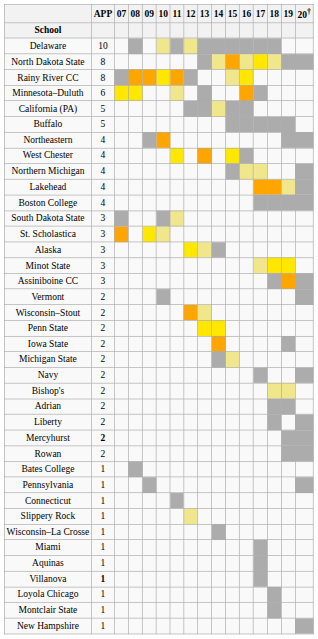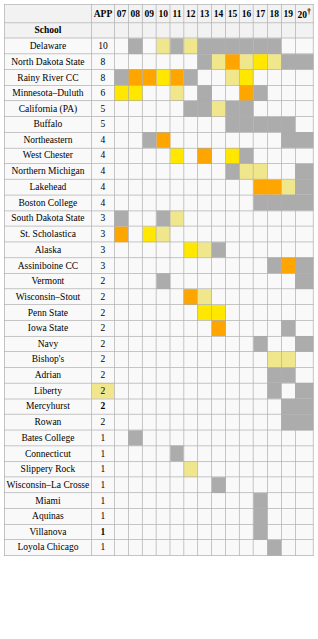 <table class="wikitable sortable" style="font-size:90%; text-align: center;">
 <tr>
 <th></th>
 <th>APP</th>
 <th>07</th>
 <th>08</th>
 <th>09</th>
 <th>10</th>
 <th>11</th>
 <th>12</th>
 <th>13</th>
 <th>14</th>
 <th>15</th>
 <th>16</th>
 <th>17</th>
 <th>18</th>
 <th>19</th>
 <th>20<sup>†</sup></th>
 </tr>
 <tr valign="bottom">
 <th>School</th>
 <th></th>
 <th></th>
 <th></th>
 <th></th>
 <th></th>
 <th></th>
 <th></th>
 <th></th>
 <th></th>
 <th></th>
 <th></th>
 <th></th>
 <th></th>
 <th></th>
 <th></th>
 </tr>
 <tr>
 <td>Delaware</td>
 <td>10</td>
 <td></td>
 <td style="background:#ACACAC"></td>
 <td></td>
 <td style="background:#F0E68C"></td>
 <td style="background:#ACACAC"></td>
 <td style="background:#F0E68C"></td>
 <td style="background:#ACACAC"></td>
 <td style="background:#ACACAC"></td>
 <td style="background:#ACACAC"></td>
 <td style="background:#ACACAC"></td>
 <td style="background:#ACACAC"></td>
 <td style="background:#ACACAC"></td>
 <td></td>
 <td></td>
 </tr>
 <tr>
 <td>North Dakota State</td>
 <td>8</td>
 <td></td>
 <td></td>
 <td></td>
 <td></td>
 <td></td>
 <td></td>
 <td style="background:#ACACAC"></td>
 <td style="background:#F0E68C"></td>
 <td style="background:#FFA500"><strong></strong></td>
 <td style="background:#F0E68C"></td>
 <td style="background:#FFE700"></td>
 <td style="background:#F0E68C"></td>
 <td style="background:#ACACAC"></td>
 <td style="background:#ACACAC"></td>
 </tr>
 <tr>
 <td>Rainy River CC</td>
 <td>8</td>
 <td style="background:#ACACAC"></td>
 <td style="background:#FFA500"><strong></strong></td>
 <td style="background:#FFA500"><strong></strong></td>
 <td style="background:#FFE700"></td>
 <td style="background:#FFA500"><strong></strong></td>
 <td style="background:#ACACAC"></td>
 <td></td>
 <td></td>
 <td style="background:#F0E68C"></td>
 <td style="background:#FFE700"></td>
 <td></td>
 <td></td>
 <td></td>
 <td></td>
 </tr>
 <tr>
 <td>Minnesota–Duluth</td>
 <td>6</td>
 <td style="background:#FFE700"></td>
 <td style="background:#FFE700"></td>
 <td></td>
 <td></td>
 <td style="background:#F0E68C"></td>
 <td></td>
 <td style="background:#ACACAC"></td>
 <td></td>
 <td></td>
 <td style="background:#FFA500"><strong></strong></td>
 <td style="background:#ACACAC"></td>
 <td></td>
 <td></td>
 <td></td>
 </tr>
 <tr>
 <td>California (PA)</td>
 <td>5</td>
 <td></td>
 <td></td>
 <td></td>
 <td></td>
 <td></td>
 <td style="background:#ACACAC"></td>
 <td style="background:#ACACAC"></td>
 <td style="background:#F0E68C"></td>
 <td style="background:#ACACAC"></td>
 <td style="background:#ACACAC"></td>
 <td></td>
 <td></td>
 <td></td>
 <td></td>
 </tr>
 <tr>
 <td>Buffalo</td>
 <td>5</td>
 <td></td>
 <td></td>
 <td></td>
 <td></td>
 <td></td>
 <td></td>
 <td></td>
 <td></td>
 <td style="background:#ACACAC"></td>
 <td style="background:#ACACAC"></td>
 <td style="background:#ACACAC"></td>
 <td style="background:#ACACAC"></td>
 <td style="background:#ACACAC"></td>
 <td></td>
 </tr>
 <tr>
 <td>Northeastern</td>
 <td>4</td>
 <td></td>
 <td></td>
 <td style="background:#ACACAC"></td>
 <td style="background:#FFA500"><strong></strong></td>
 <td></td>
 <td></td>
 <td></td>
 <td></td>
 <td></td>
 <td></td>
 <td></td>
 <td></td>
 <td style="background:#ACACAC"></td>
 <td style="background:#ACACAC"></td>
 </tr>
 <tr>
 <td>West Chester</td>
 <td>4</td>
 <td></td>
 <td></td>
 <td></td>
 <td></td>
 <td style="background:#FFE700"></td>
 <td></td>
 <td style="background:#FFA500"><strong></strong></td>
 <td></td>
 <td style="background:#FFE700"></td>
 <td style="background:#ACACAC"></td>
 <td></td>
 <td></td>
 <td></td>
 <td></td>
 </tr>
 <tr>
 <td>Northern Michigan</td>
 <td>4</td>
 <td></td>
 <td></td>
 <td></td>
 <td></td>
 <td></td>
 <td></td>
 <td></td>
 <td></td>
 <td style="background:#ACACAC"></td>
 <td style="background:#F0E68C"></td>
 <td style="background:#F0E68C"></td>
 <td></td>
 <td></td>
 <td style="background:#ACACAC"></td>
 </tr>
 <tr>
 <td>Lakehead</td>
 <td>4</td>
 <td></td>
 <td></td>
 <td></td>
 <td></td>
 <td></td>
 <td></td>
 <td></td>
 <td></td>
 <td></td>
 <td></td>
 <td style="background:#FFA500"><strong></strong></td>
 <td style="background:#FFA500"><strong></strong></td>
 <td style="background:#F0E68C"></td>
 <td style="background:#ACACAC"></td>
 </tr>
 <tr>
 <td>Boston College</td>
 <td>4</td>
 <td></td>
 <td></td>
 <td></td>
 <td></td>
 <td></td>
 <td></td>
 <td></td>
 <td></td>
 <td></td>
 <td></td>
 <td style="background:#ACACAC"></td>
 <td style="background:#ACACAC"></td>
 <td style="background:#ACACAC"></td>
 <td style="background:#ACACAC"></td>
 </tr>
 <tr>
 <td>South Dakota State</td>
 <td>3</td>
 <td style="background:#ACACAC"></td>
 <td></td>
 <td></td>
 <td style="background:#ACACAC"></td>
 <td style="background:#F0E68C"></td>
 <td></td>
 <td></td>
 <td></td>
 <td></td>
 <td></td>
 <td></td>
 <td></td>
 <td></td>
 <td></td>
 </tr>
 <tr>
 <td>St. Scholastica</td>
 <td>3</td>
 <td style="background:#FFA500"><strong></strong></td>
 <td></td>
 <td style="background:#FFE700"></td>
 <td style="background:#F0E68C"></td>
 <td></td>
 <td></td>
 <td></td>
 <td></td>
 <td></td>
 <td></td>
 <td></td>
 <td></td>
 <td></td>
 <td></td>
 </tr>
 <tr>
 <td>Alaska</td>
 <td>3</td>
 <td></td>
 <td></td>
 <td></td>
 <td></td>
 <td></td>
 <td style="background:#FFE700"></td>
 <td style="background:#F0E68C"></td>
 <td style="background:#ACACAC"></td>
 <td></td>
 <td></td>
 <td></td>
 <td></td>
 <td></td>
 <td></td>
 </tr>
 <tr>
-<td>Minot State</td>
-<td>3</td>
-<td></td>
-<td></td>
-<td></td>
-<td></td>
-<td></td>
-<td></td>
-<td></td>
-<td></td>
-<td></td>
-<td></td>
-<td style="background:#F0E68C"></td>
-<td style="background:#FFE700"></td>
-<td style="background:#FFE700"></td>
-<td></td>
-</tr>
-<tr>
 <td>Assiniboine CC</td>
 <td>3</td>
 <td></td>
 <td></td>
 <td></td>
 <td></td>
 <td></td>
 <td></td>
 <td></td>
 <td></td>
 <td></td>
 <td></td>
 <td></td>
 <td style="background:#ACACAC"></td>
 <td style="background:#FFA500"><strong></strong></td>
 <td style="background:#ACACAC"></td>
 </tr>
 <tr>
 <td>Vermont</td>
 <td>2</td>
 <td></td>
 <td></td>
 <td></td>
 <td style="background:#ACACAC"></td>
 <td></td>
 <td></td>
 <td></td>
 <td></td>
 <td></td>
 <td></td>
 <td></td>
 <td></td>
 <td></td>
 <td style="background:#ACACAC"></td>
 </tr>
 <tr>
 <td>Wisconsin–Stout</td>
 <td>2</td>
 <td></td>
 <td></td>
 <td></td>
 <td></td>
 <td></td>
 <td style="background:#FFA500"><strong></strong></td>
 <td style="background:#F0E68C"></td>
 <td></td>
 <td></td>
 <td></td>
 <td></td>
 <td></td>
 <td></td>
 <td></td>
 </tr>
 <tr>
 <td>Penn State</td>
 <td>2</td>
 <td></td>
 <td></td>
 <td></td>
 <td></td>
 <td></td>
 <td></td>
 <td style="background:#FFE700"></td>
 <td style="background:#FFE700"></td>
 <td></td>
 <td></td>
 <td></td>
 <td></td>
 <td></td>
 <td></td>
 </tr>
 <tr>
 <td>Iowa State</td>
 <td>2</td>
 <td></td>
 <td></td>
 <td></td>
 <td></td>
 <td></td>
 <td></td>
 <td></td>
 <td style="background:#FFA500"><strong></strong></td>
 <td></td>
 <td></td>
 <td></td>
 <td></td>
 <td style="background:#ACACAC"></td>
 <td></td>
 </tr>
 <tr>
-<td>Michigan State</td>
-<td>2</td>
-<td></td>
-<td></td>
-<td></td>
-<td></td>
-<td></td>
-<td></td>
-<td></td>
-<td style="background:#ACACAC"></td>
-<td style="background:#F0E68C"></td>
-<td></td>
-<td></td>
-<td></td>
-<td></td>
-<td></td>
-</tr>
-<tr>
 <td>Navy</td>
 <td>2</td>
 <td></td>
 <td></td>
 <td></td>
 <td></td>
 <td></td>
 <td></td>
 <td></td>
 <td></td>
 <td></td>
 <td></td>
 <td style="background:#ACACAC"></td>
 <td></td>
 <td></td>
 <td style="background:#ACACAC"></td>
 </tr>
 <tr>
 <td>Bishop's</td>
 <td>2</td>
 <td></td>
 <td></td>
 <td></td>
 <td></td>
 <td></td>
 <td></td>
 <td></td>
 <td></td>
 <td></td>
 <td></td>
 <td></td>
 <td style="background:#F0E68C"></td>
 <td style="background:#F0E68C"></td>
 <td></td>
 </tr>
 <tr>
 <td>Adrian</td>
 <td>2</td>
 <td></td>
 <td></td>
 <td></td>
 <td></td>
 <td></td>
 <td></td>
 <td></td>
 <td></td>
 <td></td>
 <td></td>
 <td></td>
 <td style="background:#ACACAC"></td>
 <td style="background:#ACACAC"></td>
 <td></td>
 </tr>
 <tr>
 <td>Liberty</td>
-<td>2</td>
+<td style="background: khaki;">2</td>
 <td></td>
 <td></td>
 <td></td>
 <td></td>
 <td></td>
 <td></td>
 <td></td>
 <td></td>
 <td></td>
 <td></td>
 <td></td>
 <td style="background:#ACACAC"></td>
 <td></td>
 <td style="background:#ACACAC"></td>
 </tr>
 <tr>
 <td>Mercyhurst</td>
 <td><strong>2</strong></td>
 <td></td>
 <td></td>
 <td></td>
 <td></td>
 <td></td>
 <td></td>
 <td></td>
 <td></td>
 <td></td>
 <td></td>
 <td></td>
 <td></td>
 <td style="background:#ACACAC"></td>
 <td style="background:#ACACAC"></td>
 </tr>
 <tr>
 <td>Rowan</td>
 <td>2</td>
 <td></td>
 <td></td>
 <td></td>
 <td></td>
 <td></td>
 <td></td>
 <td></td>
 <td></td>
 <td></td>
 <td></td>
 <td></td>
 <td></td>
 <td style="background:#ACACAC"></td>
 <td style="background:#ACACAC"></td>
 </tr>
 <tr>
 <td>Bates College</td>
 <td>1</td>
 <td></td>
 <td style="background:#ACACAC"></td>
 <td></td>
 <td></td>
 <td></td>
 <td></td>
 <td></td>
 <td></td>
 <td></td>
 <td></td>
 <td></td>
 <td></td>
 <td></td>
 <td></td>
-</tr>
-<tr>
-<td>Pennsylvania</td>
-<td>1</td>
-<td></td>
-<td></td>
-<td style="background:#ACACAC"></td>
-<td></td>
-<td></td>
-<td></td>
-<td></td>
-<td></td>
-<td></td>
-<td></td>
-<td></td>
-<td></td>
-<td></td>
-<td style="background:#ACACAC"></td>
 </tr>
 <tr>
 <td>Connecticut</td>
 <td>1</td>
 <td></td>
 <td></td>
 <td></td>
 <td></td>
 <td style="background:#ACACAC"></td>
 <td></td>
 <td></td>
 <td></td>
 <td></td>
 <td></td>
 <td></td>
 <td></td>
 <td></td>
 <td></td>
 </tr>
 <tr>
 <td>Slippery Rock</td>
 <td>1</td>
 <td></td>
 <td></td>
 <td></td>
 <td></td>
 <td></td>
 <td style="background:#F0E68C"></td>
 <td></td>
 <td></td>
 <td></td>
 <td></td>
 <td></td>
 <td></td>
 <td></td>
 <td></td>
 </tr>
 <tr>
 <td>Wisconsin–La Crosse</td>
 <td>1</td>
 <td></td>
 <td></td>
 <td></td>
 <td></td>
 <td></td>
 <td></td>
 <td></td>
 <td style="background:#ACACAC"></td>
 <td></td>
 <td></td>
 <td></td>
 <td></td>
 <td></td>
 <td></td>
 </tr>
 <tr>
 <td>Miami</td>
 <td>1</td>
 <td></td>
 <td></td>
 <td></td>
 <td></td>
 <td></td>
 <td></td>
 <td></td>
 <td></td>
 <td></td>
 <td></td>
 <td style="background:#ACACAC"></td>
 <td></td>
 <td></td>
 <td></td>
 </tr>
 <tr>
 <td>Aquinas</td>
 <td>1</td>
 <td></td>
 <td></td>
 <td></td>
 <td></td>
 <td></td>
 <td></td>
 <td></td>
 <td></td>
 <td></td>
 <td></td>
 <td style="background:#ACACAC"></td>
 <td></td>
 <td></td>
 <td></td>
 </tr>
 <tr>
 <td>Villanova</td>
 <td><strong>1</strong></td>
 <td></td>
 <td></td>
 <td></td>
 <td></td>
 <td></td>
 <td></td>
 <td></td>
 <td></td>
 <td></td>
 <td></td>
 <td style="background:#ACACAC"></td>
 <td></td>
 <td></td>
 <td></td>
 </tr>
 <tr>
 <td>Loyola Chicago</td>
 <td>1</td>
 <td></td>
 <td></td>
 <td></td>
 <td></td>
 <td></td>
 <td></td>
 <td></td>
 <td></td>
 <td></td>
 <td></td>
 <td></td>
 <td style="background:#ACACAC"></td>
 <td></td>
 <td></td>
 </tr>
-<tr>
-<td>Montclair State</td>
-<td>1</td>
-<td></td>
-<td></td>
-<td></td>
-<td></td>
-<td></td>
-<td></td>
-<td></td>
-<td></td>
-<td></td>
-<td></td>
-<td></td>
-<td style="background:#ACACAC"></td>
-<td></td>
-<td></td>
-</tr>
-<tr>
-<td>New Hampshire</td>
-<td>1</td>
-<td></td>
-<td></td>
-<td></td>
-<td></td>
-<td></td>
-<td></td>
-<td></td>
-<td></td>
-<td></td>
-<td></td>
-<td></td>
-<td></td>
-<td></td>
-<td style="background:#ACACAC"></td>
-</tr>
 </table>
